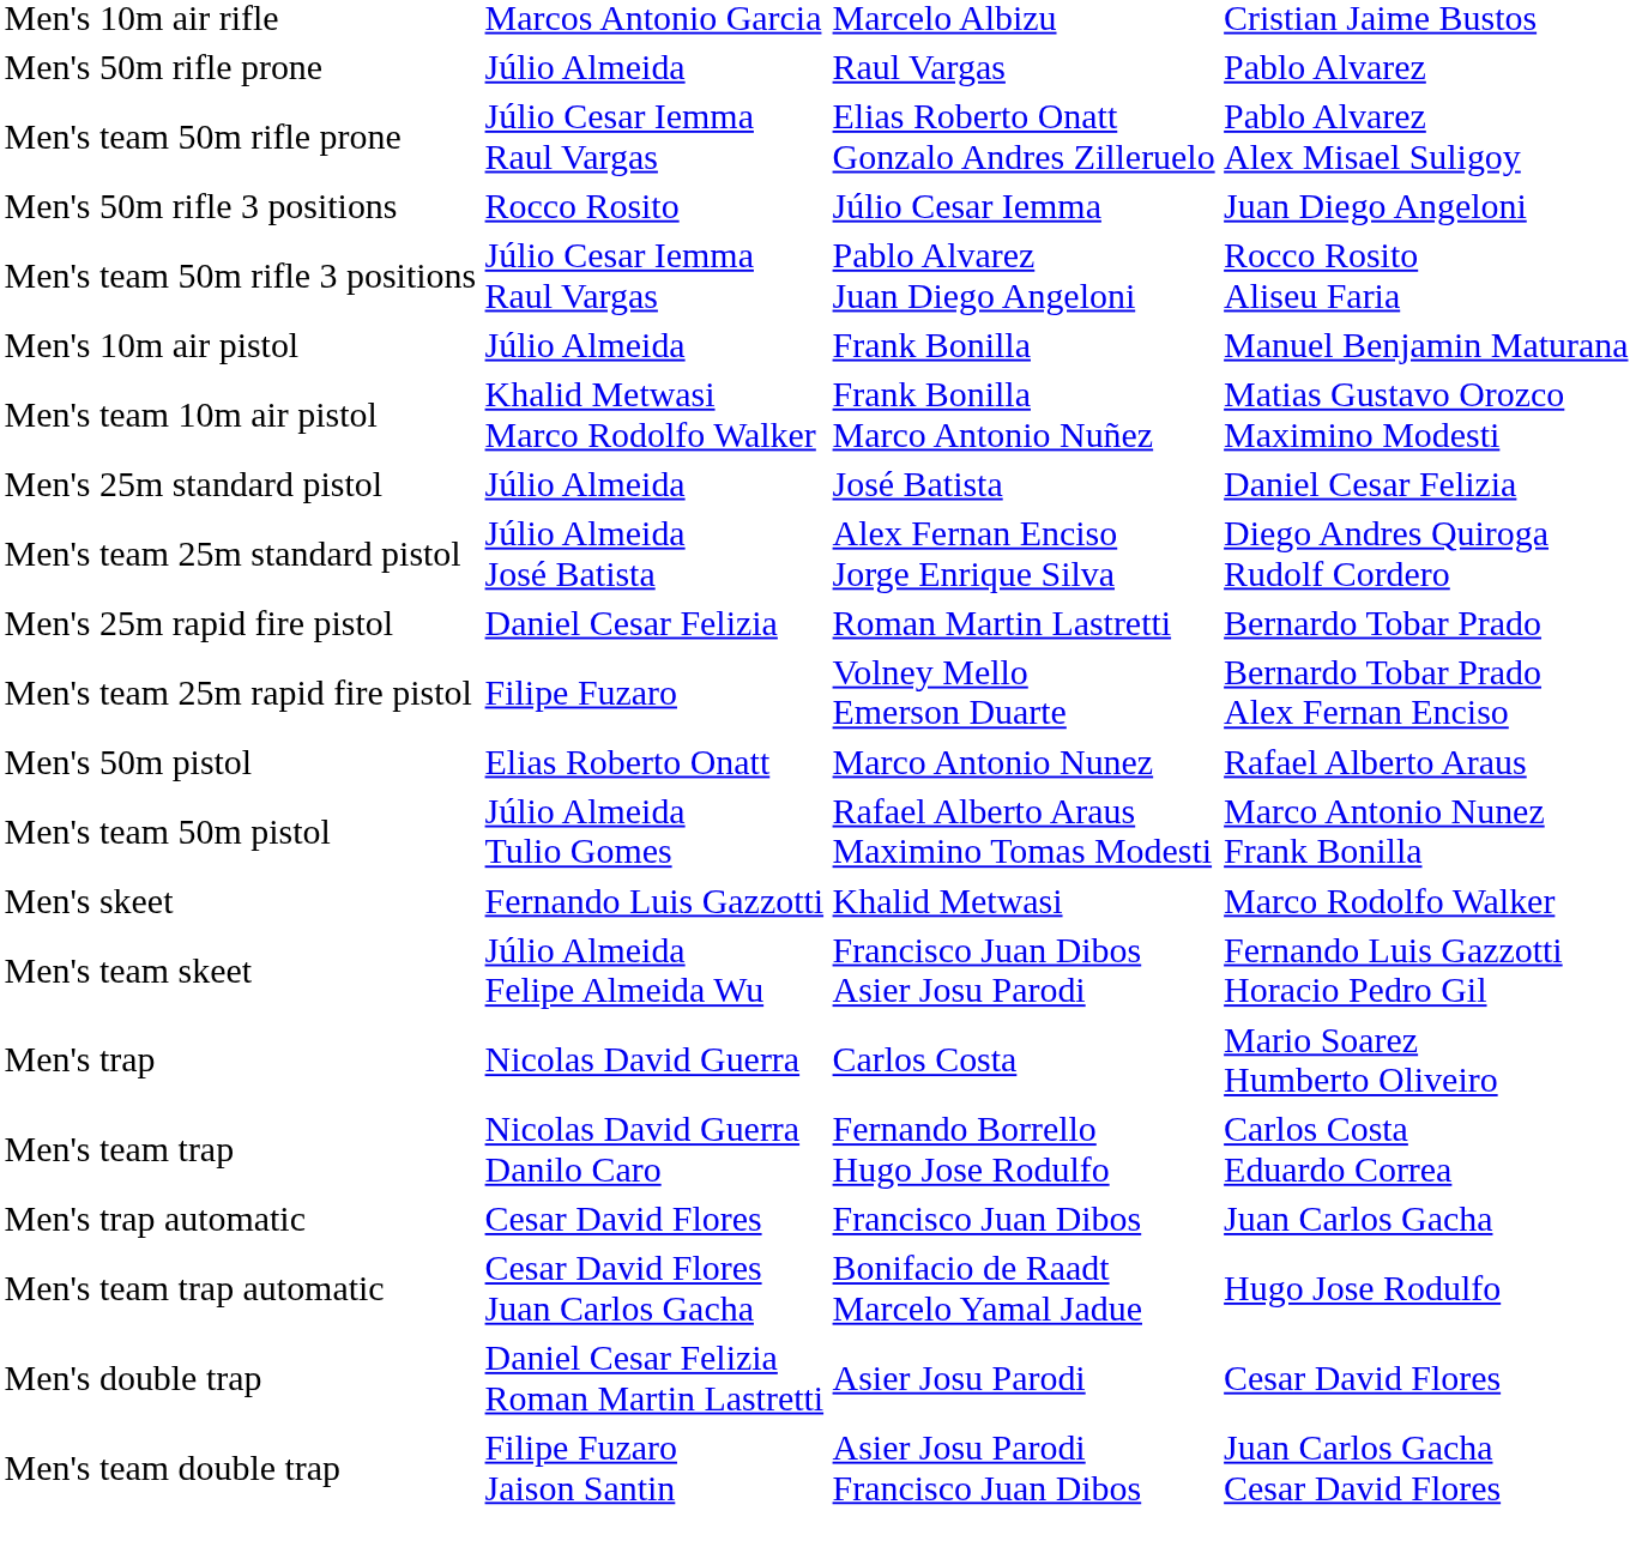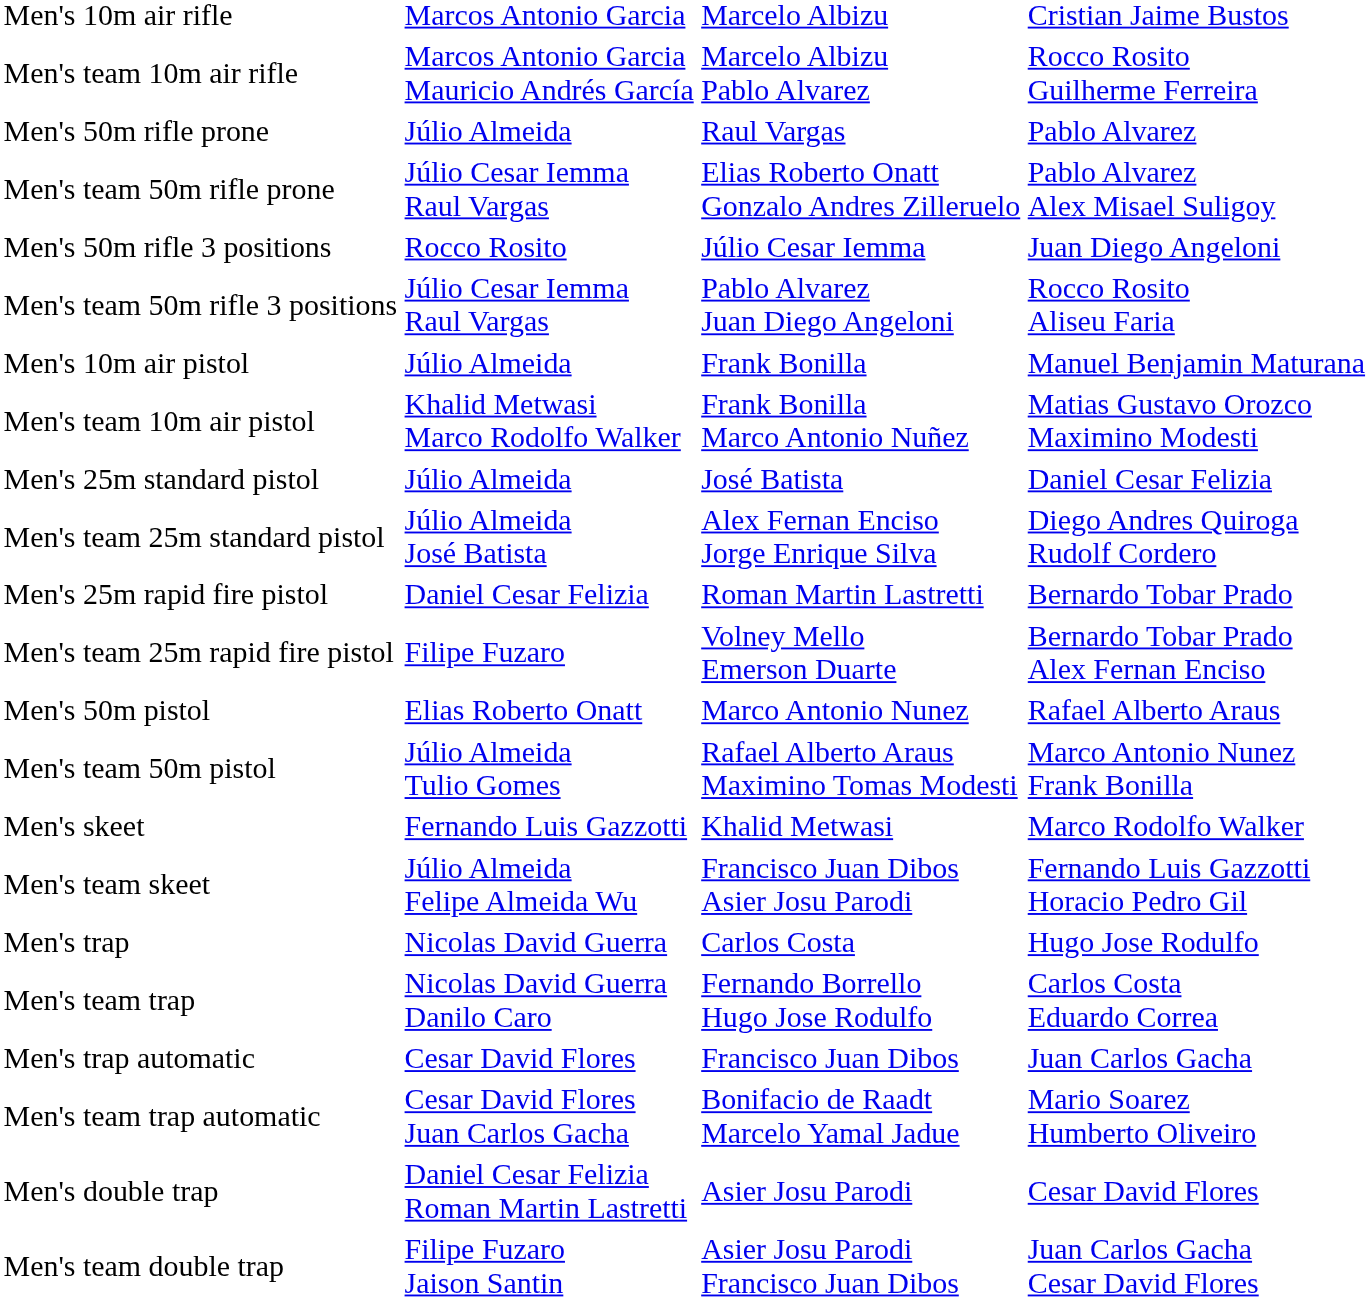 <table>
 <tr>
 <td>Men's 10m air rifle<br></td>
 <td><a href='#'>Marcos Antonio Garcia</a><br><em></em></td>
 <td><a href='#'>Marcelo Albizu</a><br><em></em></td>
 <td><a href='#'>Cristian Jaime Bustos</a><br><em></em></td>
+</tr>
+<tr>
+<td>Men's team 10m air rifle<br></td>
+<td><a href='#'>Marcos Antonio Garcia</a><br><a href='#'>Mauricio Andrés García</a><br><em></em></td>
+<td><a href='#'>Marcelo Albizu</a><br><a href='#'>Pablo Alvarez</a><br><em></em></td>
+<td><a href='#'>Rocco Rosito</a><br><a href='#'>Guilherme Ferreira</a><br><em></em></td>
 </tr>
 <tr>
 <td>Men's 50m rifle prone<br></td>
 <td><a href='#'>Júlio Almeida</a><br><em></em></td>
 <td><a href='#'>Raul Vargas</a><br><em></em></td>
 <td><a href='#'>Pablo Alvarez</a><br><em></em></td>
 </tr>
 <tr>
 <td>Men's team 50m rifle prone<br></td>
 <td><a href='#'>Júlio Cesar Iemma</a><br><a href='#'>Raul Vargas</a><br><em></em></td>
 <td><a href='#'>Elias Roberto Onatt</a><br><a href='#'>Gonzalo Andres Zilleruelo</a><br><em></em></td>
 <td><a href='#'>Pablo Alvarez</a><br><a href='#'>Alex Misael Suligoy</a><br><em></em></td>
 </tr>
 <tr>
 <td>Men's 50m rifle 3 positions<br></td>
 <td><a href='#'>Rocco Rosito</a><br><em></em></td>
 <td><a href='#'>Júlio Cesar Iemma</a><br><em></em></td>
 <td><a href='#'>Juan Diego Angeloni</a><br><em></em></td>
 </tr>
 <tr>
 <td>Men's team 50m rifle 3 positions<br></td>
 <td><a href='#'>Júlio Cesar Iemma</a><br><a href='#'>Raul Vargas</a><br><em></em></td>
 <td><a href='#'>Pablo Alvarez</a><br><a href='#'>Juan Diego Angeloni</a><br><em></em></td>
 <td><a href='#'>Rocco Rosito</a><br><a href='#'>Aliseu Faria</a><br><em></em></td>
 </tr>
 <tr>
 <td>Men's 10m air pistol<br></td>
 <td><a href='#'>Júlio Almeida</a><br><em></em></td>
 <td><a href='#'>Frank Bonilla</a><br><em></em></td>
 <td><a href='#'>Manuel Benjamin Maturana</a><br><em></em></td>
 </tr>
 <tr>
 <td>Men's team 10m air pistol<br></td>
 <td><a href='#'>Khalid Metwasi</a><br><a href='#'>Marco Rodolfo Walker</a><br><em></em></td>
 <td><a href='#'>Frank Bonilla</a><br><a href='#'>Marco Antonio Nuñez</a><br><em></em></td>
 <td><a href='#'>Matias Gustavo Orozco</a><br><a href='#'>Maximino Modesti</a><br><em></em></td>
 </tr>
 <tr>
 <td>Men's 25m standard pistol<br></td>
 <td><a href='#'>Júlio Almeida</a><br><em></em></td>
 <td><a href='#'>José Batista</a><br><em></em></td>
 <td><a href='#'>Daniel Cesar Felizia</a><br><em></em></td>
 </tr>
 <tr>
 <td>Men's team 25m standard pistol<br></td>
 <td><a href='#'>Júlio Almeida</a><br><a href='#'>José Batista</a><br><em></em></td>
 <td><a href='#'>Alex Fernan Enciso</a><br><a href='#'>Jorge Enrique Silva</a><br><em></em></td>
 <td><a href='#'>Diego Andres Quiroga</a><br><a href='#'>Rudolf Cordero</a><br><em></em></td>
 </tr>
 <tr>
 <td>Men's 25m rapid fire pistol<br></td>
 <td><a href='#'>Daniel Cesar Felizia</a><br><em></em></td>
 <td><a href='#'>Roman Martin Lastretti</a><br><em></em></td>
 <td><a href='#'>Bernardo Tobar Prado</a><br><em></em></td>
 </tr>
 <tr>
 <td>Men's team 25m rapid fire pistol<br></td>
 <td><a href='#'>Filipe Fuzaro</a><br><em></em></td>
 <td><a href='#'>Volney Mello</a><br><a href='#'>Emerson Duarte</a><br><em></em></td>
 <td><a href='#'>Bernardo Tobar Prado</a><br><a href='#'>Alex Fernan Enciso</a><br><em></em></td>
 </tr>
 <tr>
 <td>Men's 50m pistol<br></td>
 <td><a href='#'>Elias Roberto Onatt</a><br><em></em></td>
 <td><a href='#'>Marco Antonio Nunez</a><br><em></em></td>
 <td><a href='#'>Rafael Alberto Araus</a><br><em></em></td>
 </tr>
 <tr>
 <td>Men's team 50m pistol<br></td>
 <td><a href='#'>Júlio Almeida</a><br><a href='#'>Tulio Gomes</a><br><em></em></td>
 <td><a href='#'>Rafael Alberto Araus</a><br><a href='#'>Maximino Tomas Modesti</a><br><em></em></td>
 <td><a href='#'>Marco Antonio Nunez</a><br><a href='#'>Frank Bonilla</a><br><em></em></td>
 </tr>
 <tr>
 <td>Men's skeet<br></td>
 <td><a href='#'>Fernando Luis Gazzotti</a><br><em></em></td>
 <td><a href='#'>Khalid Metwasi</a><br><em></em></td>
 <td><a href='#'>Marco Rodolfo Walker</a><br><em></em></td>
 </tr>
 <tr>
 <td>Men's team skeet<br></td>
 <td><a href='#'>Júlio Almeida</a><br><a href='#'>Felipe Almeida Wu</a><br><em></em></td>
 <td><a href='#'>Francisco Juan Dibos</a><br><a href='#'>Asier Josu Parodi</a><br><em></em></td>
 <td><a href='#'>Fernando Luis Gazzotti</a><br><a href='#'>Horacio Pedro Gil</a><br><em></em></td>
 </tr>
 <tr>
 <td>Men's trap<br></td>
 <td><a href='#'>Nicolas David Guerra</a><br><em></em></td>
 <td><a href='#'>Carlos Costa</a><br><em></em></td>
-<td><a href='#'>Mario Soarez</a><br><a href='#'>Humberto Oliveiro</a><br><em></em></td>
+<td><a href='#'>Hugo Jose Rodulfo</a><br><em></em></td>
 </tr>
 <tr>
 <td>Men's team trap<br></td>
 <td><a href='#'>Nicolas David Guerra</a><br><a href='#'>Danilo Caro</a><br><em></em></td>
 <td><a href='#'>Fernando Borrello</a><br><a href='#'>Hugo Jose Rodulfo</a><br><em></em></td>
 <td><a href='#'>Carlos Costa</a><br><a href='#'>Eduardo Correa</a><br><em></em></td>
 </tr>
 <tr>
 <td>Men's trap automatic<br></td>
 <td><a href='#'>Cesar David Flores</a><br><em></em></td>
 <td><a href='#'>Francisco Juan Dibos</a><br><em></em></td>
 <td><a href='#'>Juan Carlos Gacha</a><br><em></em></td>
 </tr>
 <tr>
 <td>Men's team trap automatic<br></td>
 <td><a href='#'>Cesar David Flores</a><br><a href='#'>Juan Carlos Gacha</a><br><em></em></td>
 <td><a href='#'>Bonifacio de Raadt</a><br><a href='#'>Marcelo Yamal Jadue</a><br><em></em></td>
-<td><a href='#'>Hugo Jose Rodulfo</a><br><em></em></td>
+<td><a href='#'>Mario Soarez</a><br><a href='#'>Humberto Oliveiro</a><br><em></em></td>
 </tr>
 <tr>
 <td>Men's double trap<br></td>
 <td><a href='#'>Daniel Cesar Felizia</a><br><a href='#'>Roman Martin Lastretti</a><br><em></em></td>
 <td><a href='#'>Asier Josu Parodi</a><br><em></em></td>
 <td><a href='#'>Cesar David Flores</a><br><em></em></td>
 </tr>
 <tr>
 <td>Men's team double trap<br></td>
 <td><a href='#'>Filipe Fuzaro</a><br><a href='#'>Jaison Santin</a><br><em></em></td>
 <td><a href='#'>Asier Josu Parodi</a><br><a href='#'>Francisco Juan Dibos</a><br><em></em></td>
 <td><a href='#'>Juan Carlos Gacha</a><br><a href='#'>Cesar David Flores</a><br><em></em></td>
 </tr>
 </table>
